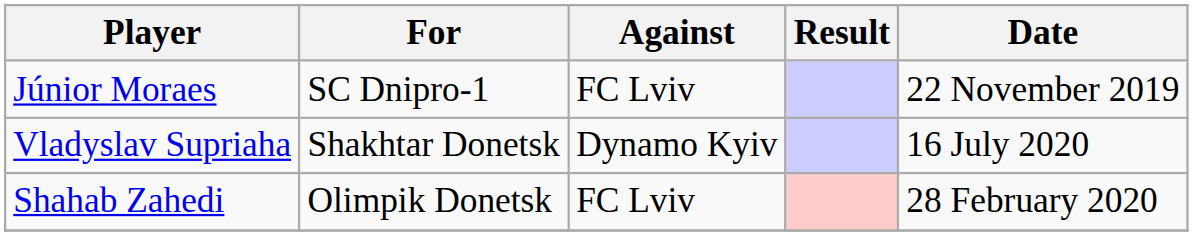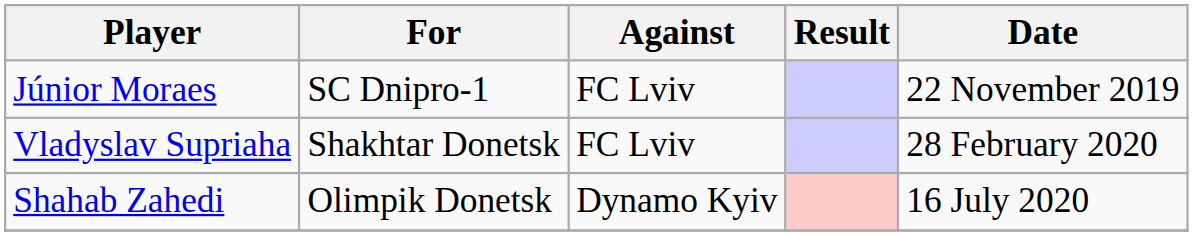 <table class="wikitable sortable">
 <tr>
 <th>Player</th>
 <th>For</th>
 <th>Against</th>
 <th>Result</th>
 <th>Date</th>
 </tr>
 <tr>
 <td> <a href='#'>Júnior Moraes</a></td>
 <td>SC Dnipro-1</td>
 <td>FC Lviv</td>
 <td style="background:#ccf;"></td>
 <td>22 November 2019</td>
 </tr>
 <tr>
 <td> <a href='#'>Vladyslav Supriaha</a></td>
 <td>Shakhtar Donetsk</td>
-<td>Dynamo Kyiv</td>
+<td>FC Lviv</td>
 <td style="background:#ccf;"></td>
-<td>16 July 2020</td>
+<td>28 February 2020</td>
 </tr>
 <tr>
 <td> <a href='#'>Shahab Zahedi</a></td>
 <td>Olimpik Donetsk</td>
-<td>FC Lviv</td>
+<td>Dynamo Kyiv</td>
 <td style="background:#ffcccc;"></td>
-<td>28 February 2020</td>
+<td>16 July 2020</td>
 </tr>
 <tr>
 </tr>
 </table>
